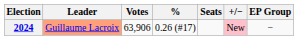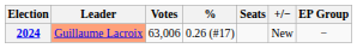 <table class="wikitable"style="text-align:center">
 <tr>
 <th>Election</th>
 <th>Leader</th>
 <th>Votes</th>
 <th>%</th>
 <th>Seats</th>
 <th>+/−</th>
 <th>EP Group</th>
 </tr>
 <tr>
 <th><a href='#'>2024</a></th>
 <td style="background: lightsalmon;"><a href='#'>Guillaume Lacroix</a></td>
-<td>63,906</td>
+<td>63,006</td>
 <td>0.26 (#17)</td>
 <td></td>
-<td style="background: pink;">New</td>
+<td>New</td>
 <td>−</td>
 </tr>
 </table>
